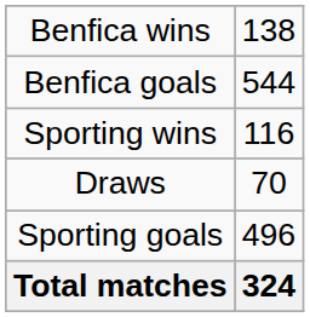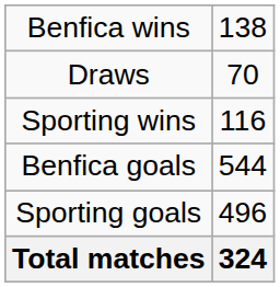 <table class="wikitable" style="text-align:center">
 <tr>
 <td>Benfica wins</td>
 <td>138</td>
 </tr>
 <tr>
-<td>Benfica goals</td>
-<td>544</td>
+<td>Draws</td>
+<td>70</td>
 </tr>
 <tr>
 <td>Sporting wins</td>
 <td>116</td>
 </tr>
 <tr>
-<td>Draws</td>
-<td>70</td>
+<td>Benfica goals</td>
+<td>544</td>
 </tr>
 <tr>
 <td>Sporting goals</td>
 <td>496</td>
 </tr>
 <tr>
 <th>Total matches</th>
 <th>324</th>
 </tr>
 </table>
